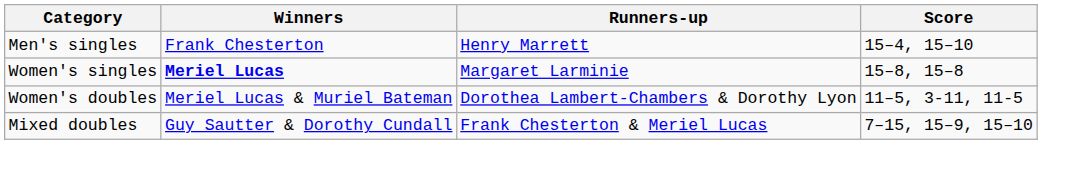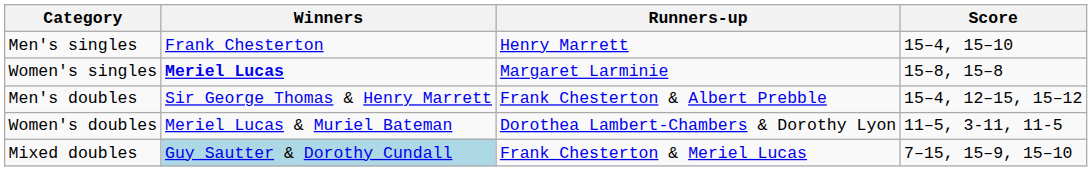 <table class=wikitable>
 <tr>
 <th>Category</th>
 <th>Winners</th>
 <th>Runners-up</th>
 <th>Score</th>
 </tr>
 <tr>
 <td>Men's singles</td>
 <td> <a href='#'>Frank Chesterton</a></td>
 <td> <a href='#'>Henry Marrett</a></td>
 <td>15–4, 15–10</td>
 </tr>
 <tr>
 <td>Women's singles</td>
 <td><strong> <a href='#'>Meriel Lucas</a></strong></td>
 <td> <a href='#'>Margaret Larminie</a></td>
 <td>15–8, 15–8</td>
 </tr>
 <tr>
+<td>Men's doubles</td>
+<td> <a href='#'>Sir George Thomas</a> & <a href='#'>Henry Marrett</a></td>
+<td> <a href='#'>Frank Chesterton</a> & <a href='#'>Albert Prebble</a></td>
+<td>15–4, 12–15, 15–12</td>
+</tr>
+<tr>
 <td>Women's doubles</td>
 <td> <a href='#'>Meriel Lucas</a> & <a href='#'>Muriel Bateman</a></td>
 <td> <a href='#'>Dorothea Lambert-Chambers</a> & Dorothy Lyon</td>
 <td>11–5, 3-11, 11-5</td>
 </tr>
 <tr>
 <td>Mixed doubles</td>
-<td> <a href='#'>Guy Sautter</a> & <a href='#'>Dorothy Cundall</a></td>
+<td style="background: lightblue;"> <a href='#'>Guy Sautter</a> & <a href='#'>Dorothy Cundall</a></td>
 <td> <a href='#'>Frank Chesterton</a> & <a href='#'>Meriel Lucas</a></td>
 <td>7–15, 15–9, 15–10</td>
 </tr>
 </table>
